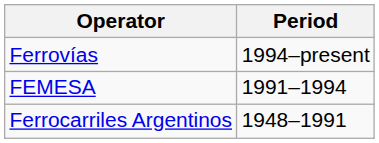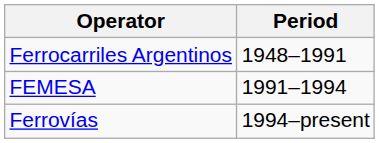 <table class= wikitable>
 <tr>
 <th>Operator</th>
 <th>Period</th>
 </tr>
 <tr>
-<td><a href='#'>Ferrovías</a></td>
-<td>1994–present</td>
+<td><a href='#'>Ferrocarriles Argentinos</a></td>
+<td>1948–1991</td>
 </tr>
 <tr>
 <td><a href='#'>FEMESA</a></td>
 <td>1991–1994</td>
 </tr>
 <tr>
-<td><a href='#'>Ferrocarriles Argentinos</a></td>
-<td>1948–1991</td>
+<td><a href='#'>Ferrovías</a></td>
+<td>1994–present</td>
 </tr>
 </table>
